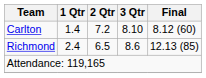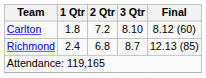 <table class="wikitable">
 <tr>
 <th>Team</th>
 <th>1 Qtr</th>
 <th>2 Qtr</th>
 <th>3 Qtr</th>
 <th>Final</th>
 </tr>
 <tr>
 <td><a href='#'>Carlton</a></td>
-<td align=center>1.4</td>
+<td align=center>1.8</td>
 <td align=center>7.2</td>
 <td align=center>8.10</td>
 <td align=center>8.12 (60)</td>
 </tr>
 <tr>
 <td><a href='#'>Richmond</a></td>
 <td align=center>2.4</td>
-<td align=center>6.5</td>
-<td align=center>8.6</td>
+<td align=center>6.8</td>
+<td align=center>8.7</td>
 <td align=center>12.13 (85)</td>
 </tr>
 <tr>
 <td colspan=5>Attendance: 119,165</td>
 </tr>
 <tr>
 </tr>
 </table>
